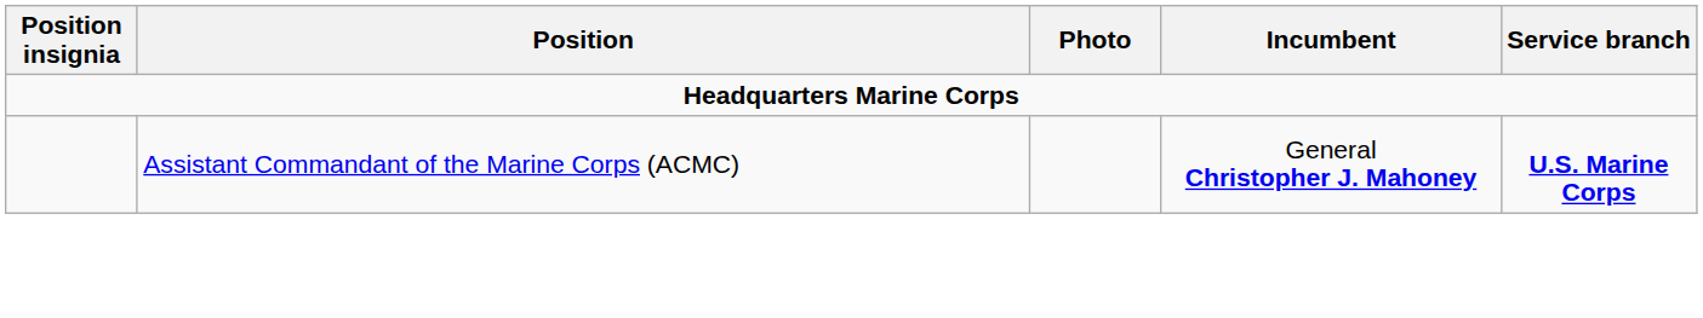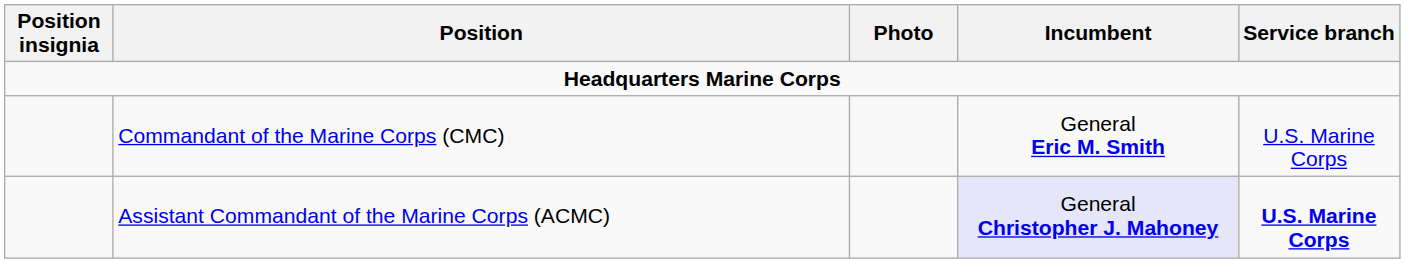 <table class="wikitable">
 <tr>
 <th width="75" style="text-align:center">Position insignia</th>
 <th width="550" style="text-align:center">Position</th>
 <th width="75" style="text-align:center">Photo</th>
 <th width="205" style="text-align:center">Incumbent</th>
 <th width="115" style="text-align:center">Service branch</th>
 </tr>
 <tr>
 <td colspan="5" style="text-align:center"><strong>Headquarters Marine Corps</strong></td>
 </tr>
 <tr>
 <td></td>
+<td><a href='#'>Commandant of the Marine Corps</a> (CMC)</td>
+<td></td>
+<td style="text-align:center">General<br><strong><a href='#'>Eric M. Smith</a></strong></td>
+<td style="text-align:center"><br><a href='#'>U.S. Marine Corps</a></td>
+</tr>
+<tr>
+<td></td>
 <td><a href='#'>Assistant Commandant of the Marine Corps</a> (ACMC)</td>
 <td></td>
-<td style="text-align:center">General<br><strong><a href='#'>Christopher J. Mahoney</a></strong></td>
+<td style="background: lavender; text-align:center">General<br><strong><a href='#'>Christopher J. Mahoney</a></strong></td>
 <td style="text-align:center"><strong><br><a href='#'>U.S. Marine Corps</a></strong></td>
 </tr>
 </table>
